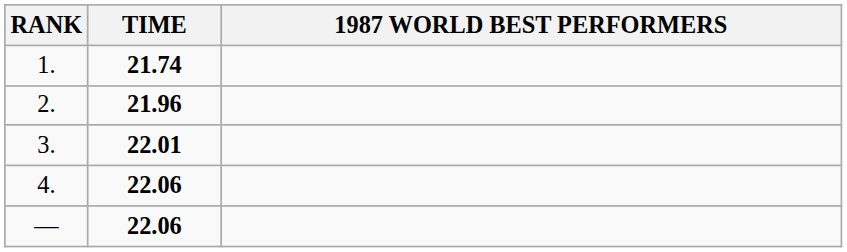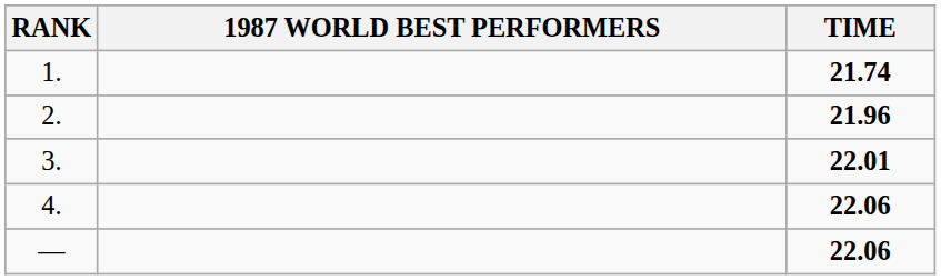 <table class="wikitable" style="border-collapse: collapse; font-size: 90%;">
 <tr>
 <th>RANK</th>
+<th align="center" style="width: 25em">1987 WORLD BEST PERFORMERS</th>
 <th align="center" style="width: 5em">TIME</th>
-<th align="center" style="width: 25em">1987 WORLD BEST PERFORMERS</th>
 </tr>
 <tr>
 <td align="center">1.</td>
+<td></td>
 <td align="center"><strong>21.74</strong></td>
-<td></td>
 </tr>
 <tr>
 <td align="center">2.</td>
+<td></td>
 <td align="center"><strong>21.96</strong></td>
-<td></td>
 </tr>
 <tr>
 <td align="center">3.</td>
+<td></td>
 <td align="center"><strong>22.01</strong></td>
-<td></td>
 </tr>
 <tr>
 <td align="center">4.</td>
+<td></td>
 <td align="center"><strong>22.06</strong></td>
-<td></td>
 </tr>
 <tr>
 <td align="center">—</td>
+<td></td>
 <td align="center"><strong>22.06</strong></td>
-<td></td>
 </tr>
 </table>
